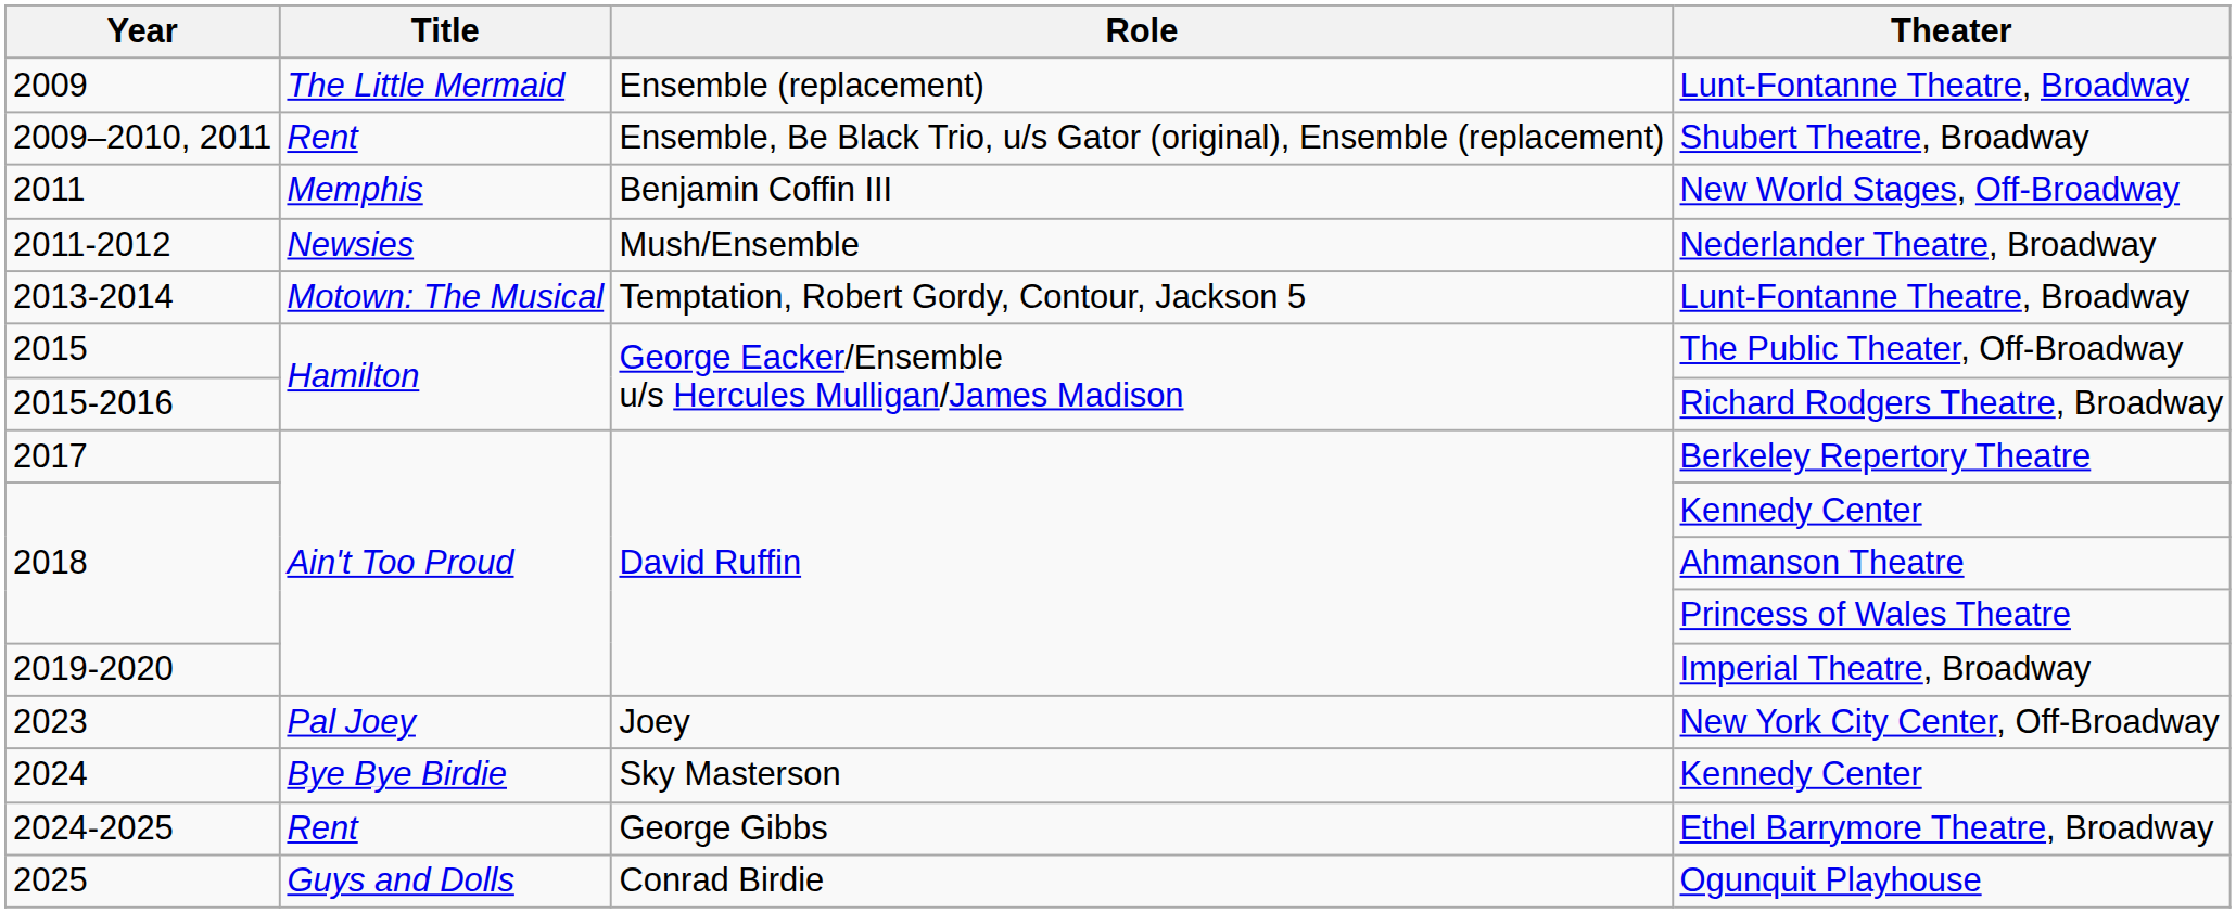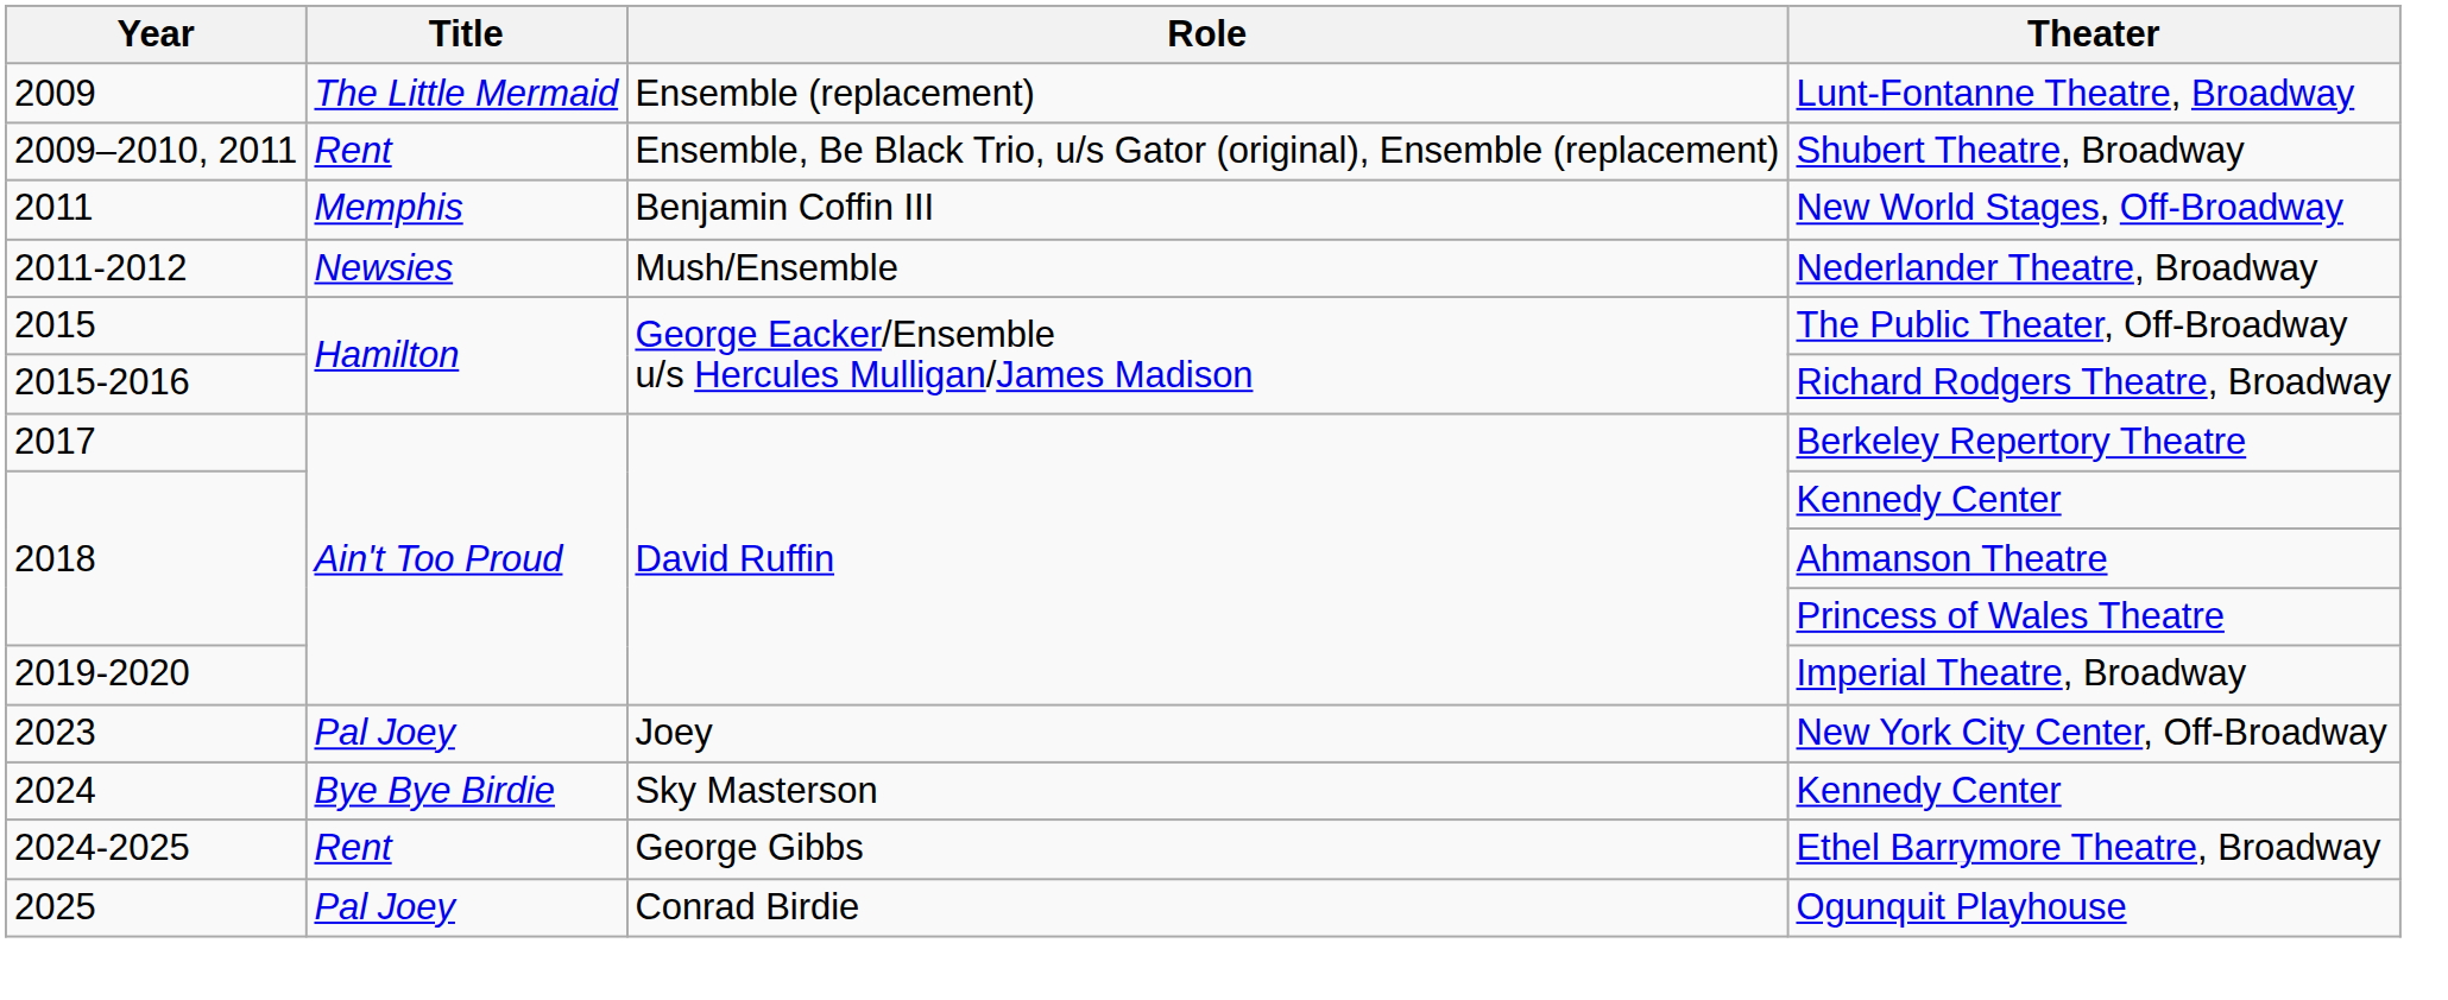 <table class="wikitable sortable">
 <tr>
 <th>Year</th>
 <th>Title</th>
 <th>Role</th>
 <th>Theater</th>
 </tr>
 <tr>
 <td>2009</td>
 <td><em><a href='#'>The Little Mermaid</a></em></td>
 <td>Ensemble (replacement)</td>
 <td><a href='#'>Lunt-Fontanne Theatre</a>, <a href='#'>Broadway</a></td>
 </tr>
 <tr>
 <td>2009–2010, 2011</td>
 <td><em><a href='#'>Rent</a></em></td>
 <td>Ensemble, Be Black Trio, u/s Gator (original), Ensemble (replacement)</td>
 <td><a href='#'>Shubert Theatre</a>, Broadway</td>
 </tr>
 <tr>
 <td>2011</td>
 <td><em><a href='#'>Memphis</a></em></td>
 <td>Benjamin Coffin III</td>
 <td><a href='#'>New World Stages</a>, <a href='#'>Off-Broadway</a></td>
 </tr>
 <tr>
 <td>2011-2012</td>
 <td><em><a href='#'>Newsies</a></em></td>
 <td>Mush/Ensemble</td>
 <td><a href='#'>Nederlander Theatre</a>, Broadway</td>
-</tr>
-<tr>
-<td>2013-2014</td>
-<td><em><a href='#'>Motown: The Musical</a></em></td>
-<td>Temptation, Robert Gordy, Contour, Jackson 5</td>
-<td><a href='#'>Lunt-Fontanne Theatre</a>, Broadway</td>
 </tr>
 <tr>
 <td>2015</td>
 <td rowspan=2><em><a href='#'>Hamilton</a></em></td>
 <td rowspan=2><a href='#'>George Eacker</a>/Ensemble<br>u/s <a href='#'>Hercules Mulligan</a>/<a href='#'>James Madison</a></td>
 <td><a href='#'>The Public Theater</a>, Off-Broadway</td>
 </tr>
 <tr>
 <td>2015-2016</td>
 <td><a href='#'>Richard Rodgers Theatre</a>, Broadway</td>
 </tr>
 <tr>
 <td>2017</td>
 <td rowspan=5><em><a href='#'>Ain't Too Proud</a></em></td>
 <td rowspan=5><a href='#'>David Ruffin</a></td>
 <td><a href='#'>Berkeley Repertory Theatre</a></td>
 </tr>
 <tr>
 <td rowspan=3>2018</td>
 <td><a href='#'>Kennedy Center</a></td>
 </tr>
 <tr>
 <td><a href='#'>Ahmanson Theatre</a></td>
 </tr>
 <tr>
 <td><a href='#'>Princess of Wales Theatre</a></td>
 </tr>
 <tr>
 <td>2019-2020</td>
 <td><a href='#'>Imperial Theatre</a>, Broadway</td>
 </tr>
 <tr>
 <td>2023</td>
 <td><em><a href='#'>Pal Joey</a></em></td>
 <td>Joey</td>
 <td><a href='#'>New York City Center</a>, Off-Broadway</td>
 </tr>
 <tr>
 <td>2024</td>
 <td><em><a href='#'>Bye Bye Birdie</a></em></td>
 <td>Sky Masterson</td>
 <td><a href='#'>Kennedy Center</a></td>
 </tr>
 <tr>
 <td>2024-2025</td>
 <td><em><a href='#'>Rent</a></em></td>
 <td>George Gibbs</td>
 <td><a href='#'>Ethel Barrymore Theatre</a>, Broadway</td>
 </tr>
 <tr>
 <td>2025</td>
-<td><em><a href='#'>Guys and Dolls</a></em></td>
+<td><em><a href='#'>Pal Joey</a></em></td>
 <td>Conrad Birdie</td>
 <td><a href='#'>Ogunquit Playhouse</a></td>
 </tr>
 </table>
